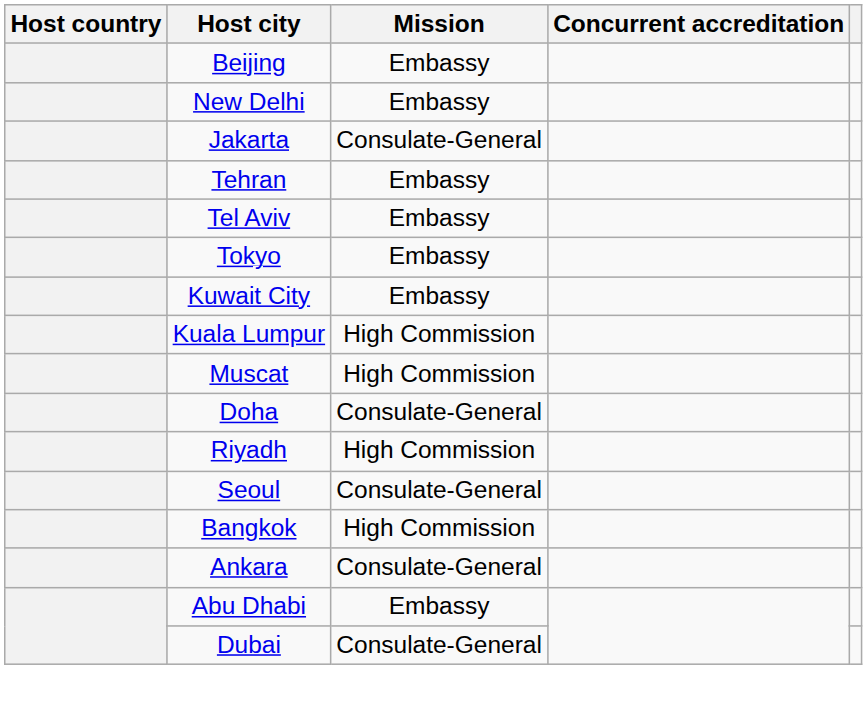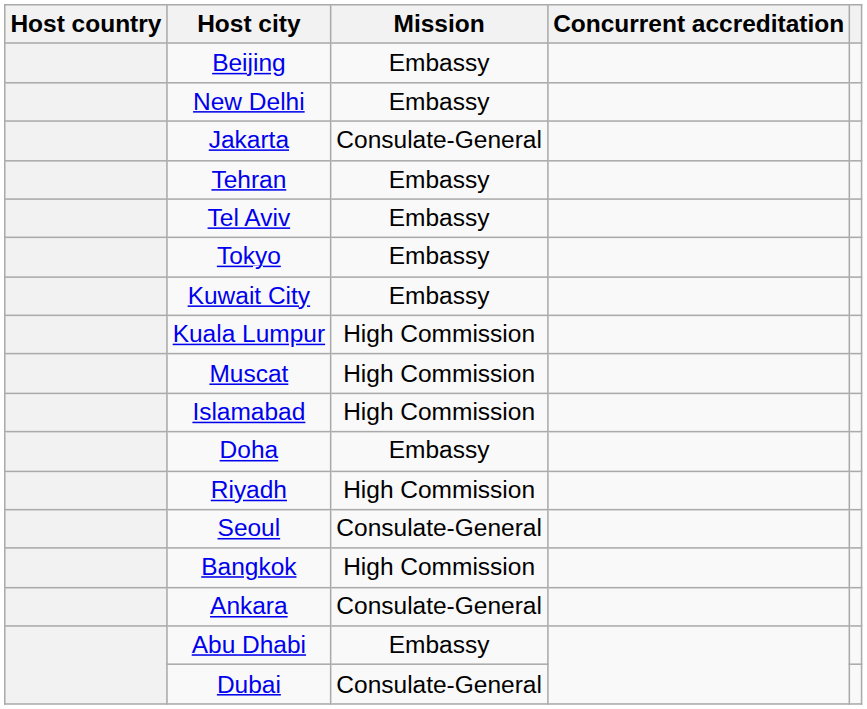 <table class="wikitable plainrowheaders" style="text-align:center;">
 <tr>
 <th scope="col">Host country</th>
 <th scope="col">Host city</th>
 <th scope="col">Mission</th>
 <th scope="col">Concurrent accreditation</th>
 <th scope="col"></th>
 </tr>
 <tr>
 <th scope="row"></th>
 <td><a href='#'>Beijing</a></td>
 <td>Embassy</td>
 <td></td>
 <td></td>
 </tr>
 <tr>
 <th scope="row"></th>
 <td><a href='#'>New Delhi</a></td>
 <td>Embassy</td>
 <td></td>
 <td></td>
 </tr>
 <tr>
 <th scope="row"></th>
 <td><a href='#'>Jakarta</a></td>
 <td>Consulate-General</td>
 <td></td>
 <td></td>
 </tr>
 <tr>
 <th scope="row"></th>
 <td><a href='#'>Tehran</a></td>
 <td>Embassy</td>
 <td></td>
 <td></td>
 </tr>
 <tr>
 <th scope="row"></th>
 <td><a href='#'>Tel Aviv</a></td>
 <td>Embassy</td>
 <td></td>
 <td></td>
 </tr>
 <tr>
 <th scope="row"></th>
 <td><a href='#'>Tokyo</a></td>
 <td>Embassy</td>
 <td></td>
 <td></td>
 </tr>
 <tr>
 <th scope="row"></th>
 <td><a href='#'>Kuwait City</a></td>
 <td>Embassy</td>
 <td></td>
 <td></td>
 </tr>
 <tr>
 <th scope="row"></th>
 <td><a href='#'>Kuala Lumpur</a></td>
 <td>High Commission</td>
 <td></td>
 <td></td>
 </tr>
 <tr>
 <th scope="row"></th>
 <td><a href='#'>Muscat</a></td>
 <td>High Commission</td>
 <td></td>
 <td></td>
 </tr>
 <tr>
 <th scope="row"></th>
+<td><a href='#'>Islamabad</a></td>
+<td>High Commission</td>
+<td></td>
+<td></td>
+</tr>
+<tr>
+<th scope="row"></th>
 <td><a href='#'>Doha</a></td>
-<td>Consulate-General</td>
+<td>Embassy</td>
 <td></td>
 <td></td>
 </tr>
 <tr>
 <th scope="row"></th>
 <td><a href='#'>Riyadh</a></td>
 <td>High Commission</td>
 <td></td>
 <td></td>
 </tr>
 <tr>
 <th scope="row"></th>
 <td><a href='#'>Seoul</a></td>
 <td>Consulate-General</td>
 <td></td>
 <td></td>
 </tr>
 <tr>
 <th scope="row"></th>
 <td><a href='#'>Bangkok</a></td>
 <td>High Commission</td>
 <td></td>
 <td></td>
 </tr>
 <tr>
 <th scope="row"></th>
 <td><a href='#'>Ankara</a></td>
 <td>Consulate-General</td>
 <td></td>
 <td></td>
 </tr>
 <tr>
 <th scope="row" rowspan="2"></th>
 <td><a href='#'>Abu Dhabi</a></td>
 <td>Embassy</td>
 <td rowspan="2"></td>
 <td></td>
 </tr>
 <tr>
 <td><a href='#'>Dubai</a></td>
 <td>Consulate-General</td>
 <td></td>
 </tr>
 </table>
